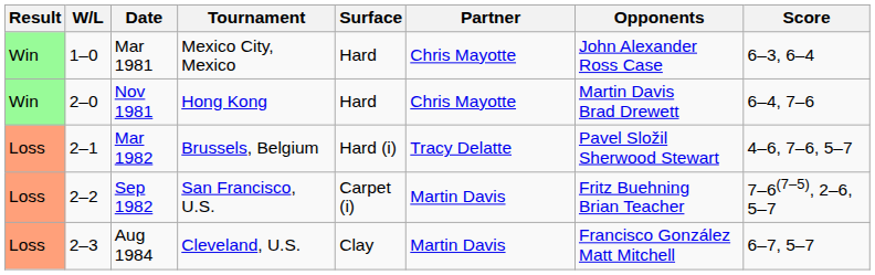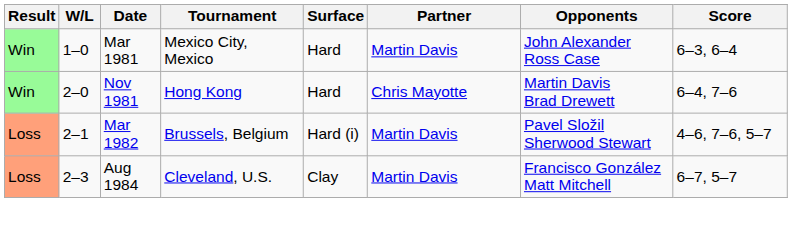 <table class="sortable wikitable">
 <tr>
 <th style="width:40px">Result</th>
 <th style="width:35px" class="unsortable">W/L</th>
 <th style="width:55px">Date</th>
 <th style="width:140px">Tournament</th>
 <th style="width:55px">Surface</th>
 <th style="width:150px">Partner</th>
 <th style="width:150px">Opponents</th>
 <th style="width:110px" class="unsortable">Score</th>
 </tr>
 <tr>
 <td style="background:#98fb98;">Win</td>
 <td>1–0</td>
 <td>Mar 1981</td>
 <td>Mexico City, Mexico</td>
 <td>Hard</td>
-<td> <a href='#'>Chris Mayotte</a></td>
+<td> <a href='#'>Martin Davis</a></td>
 <td> <a href='#'>John Alexander</a> <br>  <a href='#'>Ross Case</a></td>
 <td>6–3, 6–4</td>
 </tr>
 <tr>
 <td style="background:#98fb98;">Win</td>
 <td>2–0</td>
 <td><a href='#'>Nov 1981</a></td>
 <td><a href='#'>Hong Kong</a></td>
 <td>Hard</td>
 <td> <a href='#'>Chris Mayotte</a></td>
 <td> <a href='#'>Martin Davis</a> <br>  <a href='#'>Brad Drewett</a></td>
 <td>6–4, 7–6</td>
 </tr>
 <tr>
 <td style="background:#ffa07a;">Loss</td>
 <td>2–1</td>
 <td><a href='#'>Mar 1982</a></td>
 <td><a href='#'>Brussels</a>, Belgium</td>
 <td>Hard (i)</td>
-<td> <a href='#'>Tracy Delatte</a></td>
+<td> <a href='#'>Martin Davis</a></td>
 <td> <a href='#'>Pavel Složil</a> <br>  <a href='#'>Sherwood Stewart</a></td>
 <td>4–6, 7–6, 5–7</td>
-</tr>
-<tr>
-<td style="background:#ffa07a;">Loss</td>
-<td>2–2</td>
-<td><a href='#'>Sep 1982</a></td>
-<td><a href='#'>San Francisco</a>, U.S.</td>
-<td>Carpet (i)</td>
-<td> <a href='#'>Martin Davis</a></td>
-<td> <a href='#'>Fritz Buehning</a> <br>  <a href='#'>Brian Teacher</a></td>
-<td>7–6<sup>(7–5)</sup>, 2–6, 5–7</td>
 </tr>
 <tr>
 <td style="background:#ffa07a;">Loss</td>
 <td>2–3</td>
 <td>Aug 1984</td>
 <td><a href='#'>Cleveland</a>, U.S.</td>
 <td>Clay</td>
 <td> <a href='#'>Martin Davis</a></td>
 <td> <a href='#'>Francisco González</a> <br>  <a href='#'>Matt Mitchell</a></td>
 <td>6–7, 5–7</td>
 </tr>
 </table>
